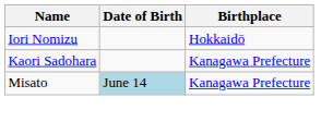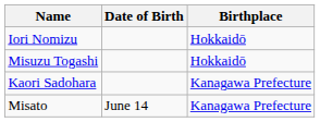 <table class="wikitable">
 <tr>
 <th>Name</th>
 <th>Date of Birth</th>
 <th>Birthplace</th>
 </tr>
 <tr>
 <td><a href='#'>Iori Nomizu</a></td>
 <td></td>
 <td><a href='#'>Hokkaidō</a></td>
 </tr>
 <tr>
+<td><a href='#'>Misuzu Togashi</a></td>
+<td></td>
+<td><a href='#'>Hokkaidō</a></td>
+</tr>
+<tr>
 <td><a href='#'>Kaori Sadohara</a></td>
 <td></td>
 <td><a href='#'>Kanagawa Prefecture</a></td>
 </tr>
 <tr>
 <td>Misato</td>
-<td style="background: lightblue;">June 14</td>
+<td>June 14</td>
 <td><a href='#'>Kanagawa Prefecture</a></td>
 </tr>
 </table>
